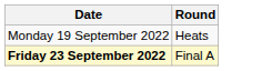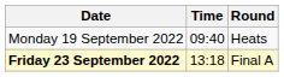 <table class="wikitable">
 <tr>
 <th>Date</th>
+<th>Time</th>
 <th>Round</th>
 </tr>
 <tr>
 <td>Monday 19 September 2022</td>
+<td>09:40</td>
 <td>Heats</td>
 </tr>
 <tr bgcolor=lemonchiffon>
 <td><strong>Friday 23 September 2022</strong></td>
+<td>13:18</td>
 <td>Final A</td>
 </tr>
 </table>
